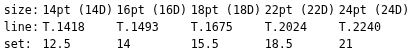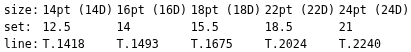 <table style="margin-left:40px;">
 <tr>
 <td>size:</td>
 <td>14pt (14D)</td>
 <td>16pt (16D)</td>
 <td>18pt (18D)</td>
 <td>22pt (22D)</td>
 <td>24pt (24D)</td>
 </tr>
 <tr>
+<td>set:</td>
+<td>12.5</td>
+<td>14</td>
+<td>15.5</td>
+<td>18.5</td>
+<td>21</td>
+</tr>
+<tr>
 <td>line:</td>
 <td>T.1418</td>
 <td>T.1493</td>
 <td>T.1675</td>
 <td>T.2024</td>
 <td>T.2240</td>
 </tr>
-<tr>
-<td>set:</td>
-<td>12.5</td>
-<td>14</td>
-<td>15.5</td>
-<td>18.5</td>
-<td>21</td>
-</tr>
 </table>
